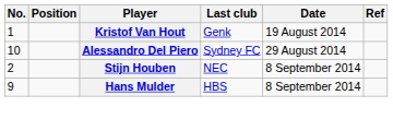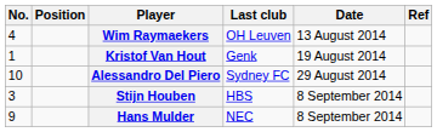 <table class="wikitable plainrowheaders" style="text-align:center; text-align:left">
 <tr>
 <th>No.</th>
 <th scope=col>Position</th>
 <th scope=col>Player</th>
 <th scope=col>Last club</th>
 <th scope=col>Date</th>
 <th scope=col>Ref</th>
+</tr>
+<tr>
+<td>4</td>
+<td></td>
+<th scope=row> <a href='#'>Wim Raymaekers</a></th>
+<td> <a href='#'>OH Leuven</a></td>
+<td>13 August 2014</td>
+<td></td>
 </tr>
 <tr>
 <td>1</td>
 <td></td>
 <th scope=row> <a href='#'>Kristof Van Hout</a></th>
 <td> <a href='#'>Genk</a></td>
 <td>19 August 2014</td>
 <td></td>
 </tr>
 <tr>
 <td>10</td>
 <td></td>
 <th scope=row> <a href='#'>Alessandro Del Piero</a></th>
 <td> <a href='#'>Sydney FC</a></td>
 <td>29 August 2014</td>
 <td></td>
 </tr>
 <tr>
-<td>2</td>
+<td>3</td>
 <td></td>
 <th scope=row> <a href='#'>Stijn Houben</a></th>
-<td> <a href='#'>NEC</a></td>
+<td> <a href='#'>HBS</a></td>
 <td>8 September 2014</td>
 <td></td>
 </tr>
 <tr>
 <td>9</td>
 <td></td>
 <th scope=row> <a href='#'>Hans Mulder</a></th>
-<td> <a href='#'>HBS</a></td>
+<td> <a href='#'>NEC</a></td>
 <td>8 September 2014</td>
 <td></td>
 </tr>
 </table>
